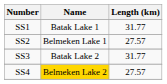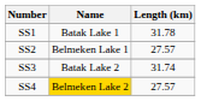 <table class="wikitable" border="1" style="font-size:90%;">
 <tr>
 <th>Number</th>
 <th>Name</th>
 <th>Length (km)</th>
 </tr>
 <tr>
 </tr>
 <tr>
 <td rowspan=1 align=center>SS1</td>
 <td rowspan=1 align=center>Batak Lake 1</td>
-<td rowspan=1 align=center>31.77</td>
+<td rowspan=1 align=center>31.78</td>
 </tr>
 <tr>
 </tr>
 <tr>
 <td rowspan=1 align=center>SS2</td>
 <td rowspan=1 align=center>Belmeken Lake 1</td>
 <td rowspan=1 align=center>27.57</td>
 </tr>
 <tr>
 </tr>
 <tr>
 <td rowspan=1 align=center>SS3</td>
 <td rowspan=1 align=center>Batak Lake 2</td>
-<td rowspan=1 align=center>31.77</td>
+<td rowspan=1 align=center>31.74</td>
 </tr>
 <tr>
 </tr>
 <tr>
 <td rowspan=1 align=center>SS4</td>
 <td rowspan=1 align=center style="background: gold;">Belmeken Lake 2</td>
 <td rowspan=1 align=center>27.57</td>
 </tr>
 <tr>
 </tr>
 </table>
